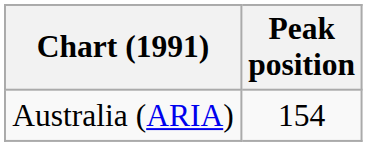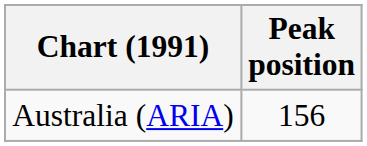 <table class="wikitable sortable">
 <tr>
 <th>Chart (1991)</th>
 <th>Peak<br>position</th>
 </tr>
 <tr>
 <td>Australia (<a href='#'>ARIA</a>)</td>
-<td align="center">154</td>
+<td align="center">156</td>
 </tr>
 </table>
